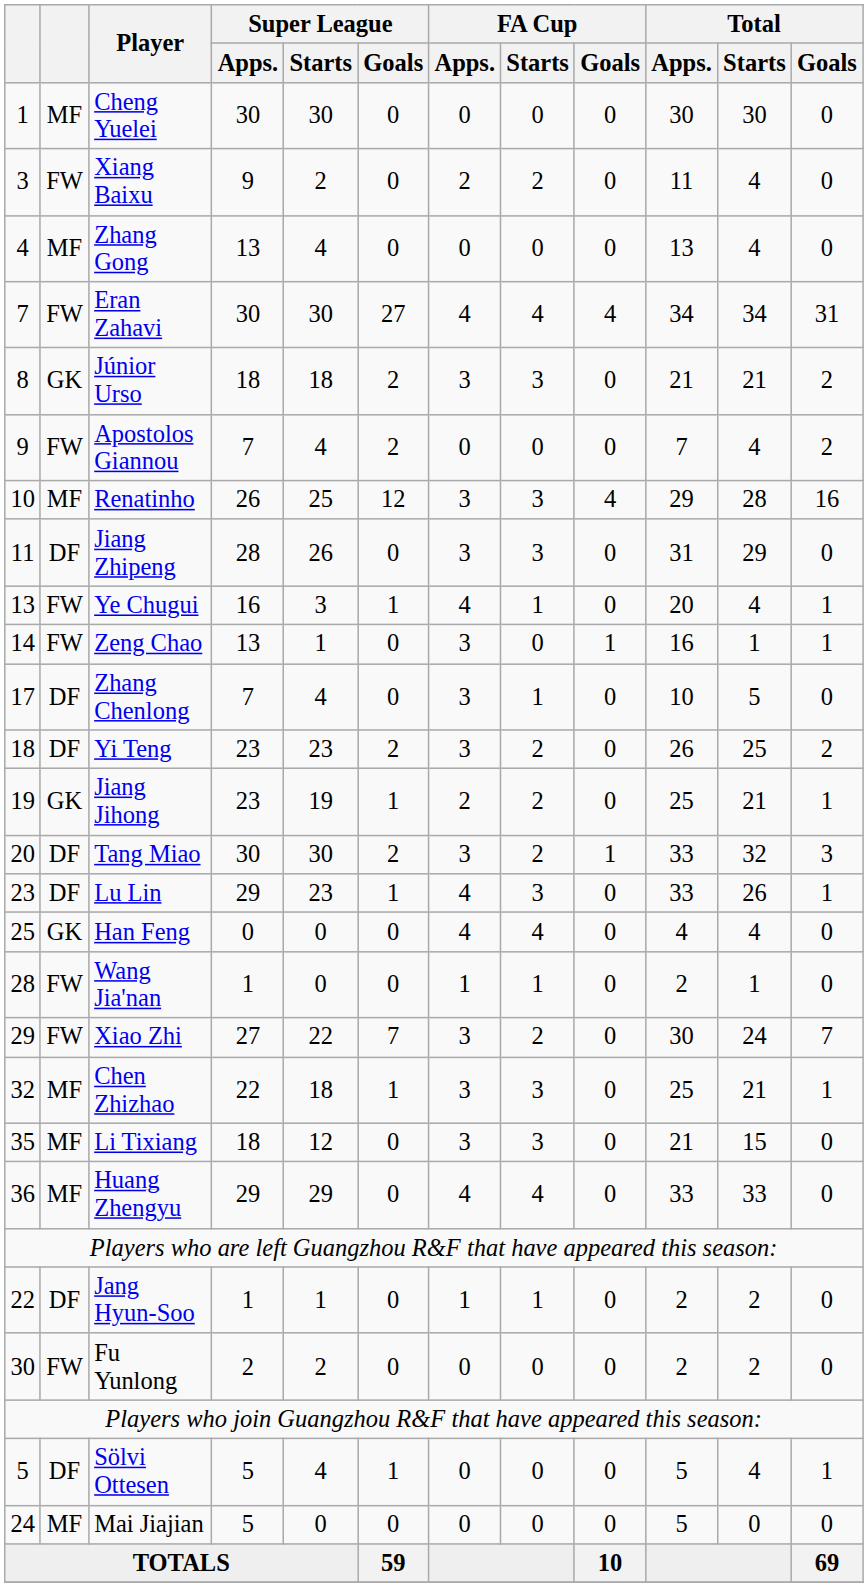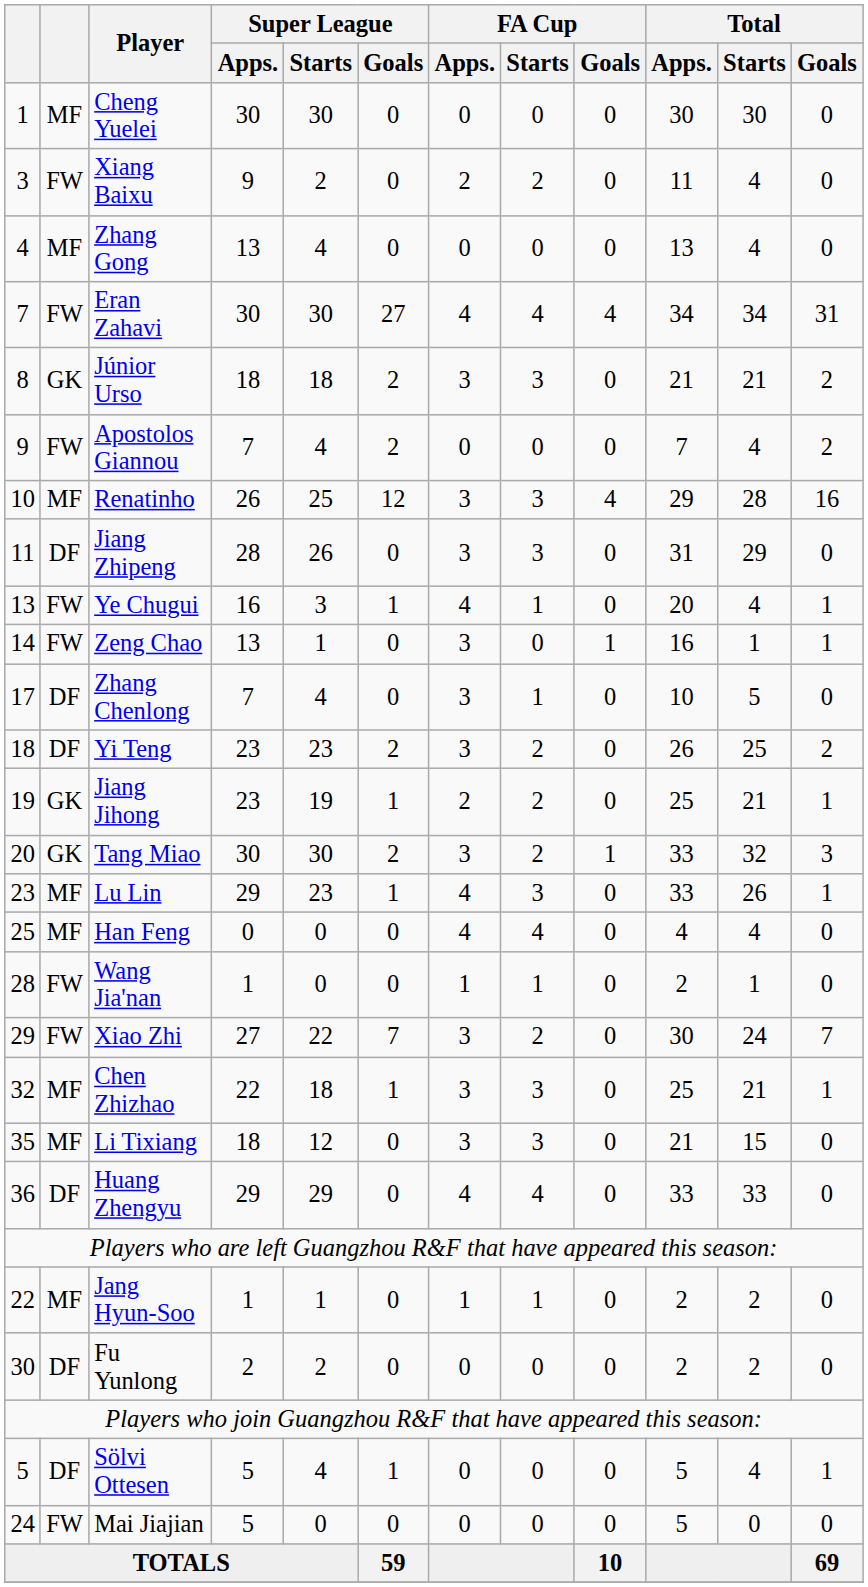 <table class="wikitable" style="text-align:center" width=90%>
 <tr>
 <th rowspan=2></th>
 <th rowspan=2></th>
 <th rowspan=2 width="200">Player</th>
 <th colspan=3 width="150">Super League</th>
 <th colspan=3 width="105">FA Cup</th>
 <th colspan=3 width="150">Total</th>
 </tr>
 <tr>
 <th>Apps.</th>
 <th>Starts</th>
 <th>Goals</th>
 <th>Apps.</th>
 <th>Starts</th>
 <th>Goals</th>
 <th>Apps.</th>
 <th>Starts</th>
 <th>Goals</th>
 </tr>
 <tr>
 <td>1</td>
 <td>MF</td>
 <td align=left> <a href='#'>Cheng Yuelei</a></td>
 <td>30</td>
 <td>30</td>
 <td>0</td>
 <td>0</td>
 <td>0</td>
 <td>0</td>
 <td>30</td>
 <td>30</td>
 <td>0</td>
 </tr>
 <tr>
 <td>3</td>
 <td>FW</td>
 <td align=left> <a href='#'>Xiang Baixu</a></td>
 <td>9</td>
 <td>2</td>
 <td>0</td>
 <td>2</td>
 <td>2</td>
 <td>0</td>
 <td>11</td>
 <td>4</td>
 <td>0</td>
 </tr>
 <tr>
 <td>4</td>
 <td>MF</td>
 <td align=left> <a href='#'>Zhang Gong</a></td>
 <td>13</td>
 <td>4</td>
 <td>0</td>
 <td>0</td>
 <td>0</td>
 <td>0</td>
 <td>13</td>
 <td>4</td>
 <td>0</td>
 </tr>
 <tr>
 <td>7</td>
 <td>FW</td>
 <td align=left> <a href='#'>Eran Zahavi</a></td>
 <td>30</td>
 <td>30</td>
 <td>27</td>
 <td>4</td>
 <td>4</td>
 <td>4</td>
 <td>34</td>
 <td>34</td>
 <td>31</td>
 </tr>
 <tr>
 <td>8</td>
 <td>GK</td>
 <td align=left> <a href='#'>Júnior Urso</a></td>
 <td>18</td>
 <td>18</td>
 <td>2</td>
 <td>3</td>
 <td>3</td>
 <td>0</td>
 <td>21</td>
 <td>21</td>
 <td>2</td>
 </tr>
 <tr>
 <td>9</td>
 <td>FW</td>
 <td align=left> <a href='#'>Apostolos Giannou</a></td>
 <td>7</td>
 <td>4</td>
 <td>2</td>
 <td>0</td>
 <td>0</td>
 <td>0</td>
 <td>7</td>
 <td>4</td>
 <td>2</td>
 </tr>
 <tr>
 <td>10</td>
 <td>MF</td>
 <td align=left> <a href='#'>Renatinho</a></td>
 <td>26</td>
 <td>25</td>
 <td>12</td>
 <td>3</td>
 <td>3</td>
 <td>4</td>
 <td>29</td>
 <td>28</td>
 <td>16</td>
 </tr>
 <tr>
 <td>11</td>
 <td>DF</td>
 <td align=left> <a href='#'>Jiang Zhipeng</a></td>
 <td>28</td>
 <td>26</td>
 <td>0</td>
 <td>3</td>
 <td>3</td>
 <td>0</td>
 <td>31</td>
 <td>29</td>
 <td>0</td>
 </tr>
 <tr>
 <td>13</td>
 <td>FW</td>
 <td align=left> <a href='#'>Ye Chugui</a></td>
 <td>16</td>
 <td>3</td>
 <td>1</td>
 <td>4</td>
 <td>1</td>
 <td>0</td>
 <td>20</td>
 <td>4</td>
 <td>1</td>
 </tr>
 <tr>
 <td>14</td>
 <td>FW</td>
 <td align=left> <a href='#'>Zeng Chao</a></td>
 <td>13</td>
 <td>1</td>
 <td>0</td>
 <td>3</td>
 <td>0</td>
 <td>1</td>
 <td>16</td>
 <td>1</td>
 <td>1</td>
 </tr>
 <tr>
 <td>17</td>
 <td>DF</td>
 <td align=left> <a href='#'>Zhang Chenlong</a></td>
 <td>7</td>
 <td>4</td>
 <td>0</td>
 <td>3</td>
 <td>1</td>
 <td>0</td>
 <td>10</td>
 <td>5</td>
 <td>0</td>
 </tr>
 <tr>
 <td>18</td>
 <td>DF</td>
 <td align=left> <a href='#'>Yi Teng</a></td>
 <td>23</td>
 <td>23</td>
 <td>2</td>
 <td>3</td>
 <td>2</td>
 <td>0</td>
 <td>26</td>
 <td>25</td>
 <td>2</td>
 </tr>
 <tr>
 <td>19</td>
 <td>GK</td>
 <td align=left> <a href='#'>Jiang Jihong</a></td>
 <td>23</td>
 <td>19</td>
 <td>1</td>
 <td>2</td>
 <td>2</td>
 <td>0</td>
 <td>25</td>
 <td>21</td>
 <td>1</td>
 </tr>
 <tr>
 <td>20</td>
-<td>DF</td>
+<td>GK</td>
 <td align=left> <a href='#'>Tang Miao</a></td>
 <td>30</td>
 <td>30</td>
 <td>2</td>
 <td>3</td>
 <td>2</td>
 <td>1</td>
 <td>33</td>
 <td>32</td>
 <td>3</td>
 </tr>
 <tr>
 <td>23</td>
-<td>DF</td>
+<td>MF</td>
 <td align=left> <a href='#'>Lu Lin</a></td>
 <td>29</td>
 <td>23</td>
 <td>1</td>
 <td>4</td>
 <td>3</td>
 <td>0</td>
 <td>33</td>
 <td>26</td>
 <td>1</td>
 </tr>
 <tr>
 <td>25</td>
-<td>GK</td>
+<td>MF</td>
 <td align=left> <a href='#'>Han Feng</a></td>
 <td>0</td>
 <td>0</td>
 <td>0</td>
 <td>4</td>
 <td>4</td>
 <td>0</td>
 <td>4</td>
 <td>4</td>
 <td>0</td>
 </tr>
 <tr>
 <td>28</td>
 <td>FW</td>
 <td align=left> <a href='#'>Wang Jia'nan</a></td>
 <td>1</td>
 <td>0</td>
 <td>0</td>
 <td>1</td>
 <td>1</td>
 <td>0</td>
 <td>2</td>
 <td>1</td>
 <td>0</td>
 </tr>
 <tr>
 <td>29</td>
 <td>FW</td>
 <td align=left> <a href='#'>Xiao Zhi</a></td>
 <td>27</td>
 <td>22</td>
 <td>7</td>
 <td>3</td>
 <td>2</td>
 <td>0</td>
 <td>30</td>
 <td>24</td>
 <td>7</td>
 </tr>
 <tr>
 <td>32</td>
 <td>MF</td>
 <td align=left> <a href='#'>Chen Zhizhao</a></td>
 <td>22</td>
 <td>18</td>
 <td>1</td>
 <td>3</td>
 <td>3</td>
 <td>0</td>
 <td>25</td>
 <td>21</td>
 <td>1</td>
 </tr>
 <tr>
 <td>35</td>
 <td>MF</td>
 <td align=left> <a href='#'>Li Tixiang</a></td>
 <td>18</td>
 <td>12</td>
 <td>0</td>
 <td>3</td>
 <td>3</td>
 <td>0</td>
 <td>21</td>
 <td>15</td>
 <td>0</td>
 </tr>
 <tr>
 <td>36</td>
-<td>MF</td>
+<td>DF</td>
 <td align=left> <a href='#'>Huang Zhengyu</a></td>
 <td>29</td>
 <td>29</td>
 <td>0</td>
 <td>4</td>
 <td>4</td>
 <td>0</td>
 <td>33</td>
 <td>33</td>
 <td>0</td>
 </tr>
 <tr>
 <td colspan="13"><em>Players who are left Guangzhou R&F that have appeared this season:</em></td>
 </tr>
 <tr>
 <td>22</td>
-<td>DF</td>
+<td>MF</td>
 <td align=left> <a href='#'>Jang Hyun-Soo</a></td>
 <td>1</td>
 <td>1</td>
 <td>0</td>
 <td>1</td>
 <td>1</td>
 <td>0</td>
 <td>2</td>
 <td>2</td>
 <td>0</td>
 </tr>
 <tr>
 <td>30</td>
-<td>FW</td>
+<td>DF</td>
 <td align=left> Fu Yunlong</td>
 <td>2</td>
 <td>2</td>
 <td>0</td>
 <td>0</td>
 <td>0</td>
 <td>0</td>
 <td>2</td>
 <td>2</td>
 <td>0</td>
 </tr>
 <tr>
 <td colspan="13"><em>Players who join Guangzhou R&F that have appeared this season:</em></td>
 </tr>
 <tr>
 <td>5</td>
 <td>DF</td>
 <td align=left> <a href='#'>Sölvi Ottesen</a></td>
 <td>5</td>
 <td>4</td>
 <td>1</td>
 <td>0</td>
 <td>0</td>
 <td>0</td>
 <td>5</td>
 <td>4</td>
 <td>1</td>
 </tr>
 <tr>
 <td>24</td>
-<td>MF</td>
+<td>FW</td>
 <td align=left> Mai Jiajian</td>
 <td>5</td>
 <td>0</td>
 <td>0</td>
 <td>0</td>
 <td>0</td>
 <td>0</td>
 <td>5</td>
 <td>0</td>
 <td>0</td>
 </tr>
 <tr>
 <td ! colspan=5 style="background: #efefef; text-align: center;"><strong>TOTALS</strong></td>
 <th>59</th>
 <td ! colspan=2 style="background: #efefef; text-align: center;"></td>
 <th>10</th>
 <td ! colspan=2 style="background: #efefef; text-align: center;"></td>
 <th>69</th>
 </tr>
 <tr>
 </tr>
 </table>
